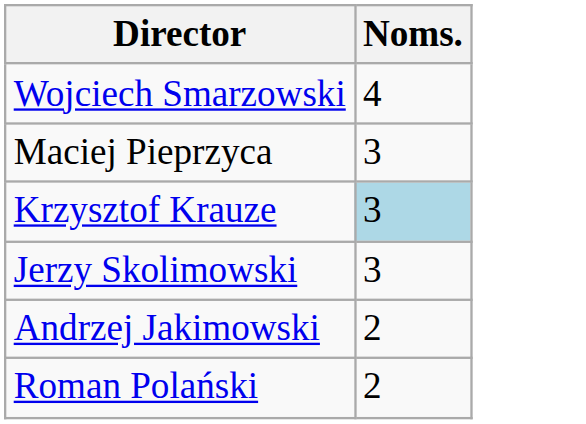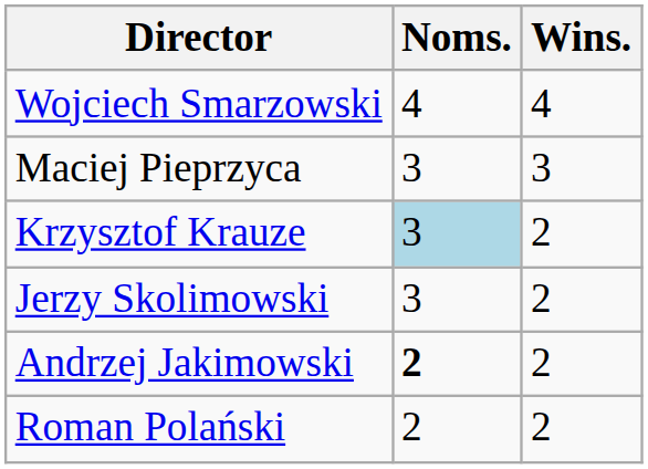 <table class="wikitable sortable">
 <tr>
 <th>Director</th>
 <th>Noms.</th>
+<th>Wins.</th>
 </tr>
 <tr>
 <td><a href='#'>Wojciech Smarzowski</a></td>
+<td>4</td>
 <td>4</td>
 </tr>
 <tr>
 <td>Maciej Pieprzyca</td>
 <td>3</td>
+<td>3</td>
 </tr>
 <tr>
 <td><a href='#'>Krzysztof Krauze</a></td>
 <td style="background: lightblue;">3</td>
+<td>2</td>
 </tr>
 <tr>
 <td><a href='#'>Jerzy Skolimowski</a></td>
 <td>3</td>
+<td>2</td>
 </tr>
 <tr>
 <td><a href='#'>Andrzej Jakimowski</a></td>
+<td><strong>2</strong></td>
 <td>2</td>
 </tr>
 <tr>
 <td><a href='#'>Roman Polański</a></td>
 <td>2</td>
+<td>2</td>
 </tr>
 </table>
